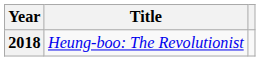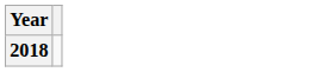 <table class="wikitable plainrowheaders">
 <tr>
 <th scope="col">Year</th>
-<th scope="col">Title</th>
 <th scope="col" class="unsortable"></th>
 </tr>
 <tr>
 <th scope="row">2018</th>
-<td><em><a href='#'>Heung-boo: The Revolutionist</a></em></td>
 <td></td>
 </tr>
 </table>
